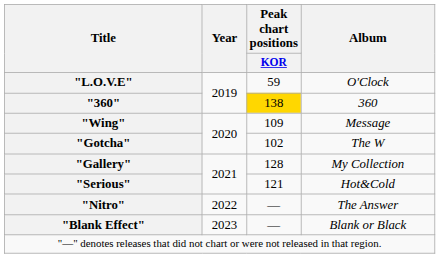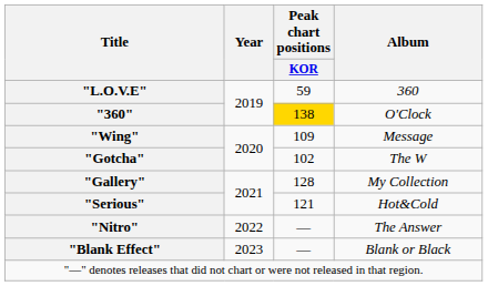 <table class="wikitable plainrowheaders" style="text-align:center">
 <tr>
 <th scope="col" rowspan="2" style="width:15em">Title</th>
 <th scope="col" rowspan="2" style="width:3em">Year</th>
 <th scope="col" colspan="1">Peak chart positions</th>
 <th scope="col" rowspan="2" style="width:10em">Album</th>
 </tr>
 <tr>
 <th scope="col" style="width:3em;font-size:90%"><a href='#'>KOR</a><br></th>
 </tr>
 <tr>
 <th scope="row">"L.O.V.E"</th>
 <td rowspan="2">2019</td>
 <td>59</td>
-<td><em>O'Clock</em></td>
+<td><em>360</em></td>
 </tr>
 <tr>
 <th scope="row">"360"</th>
 <td style="background: gold;">138</td>
-<td><em>360</em></td>
+<td><em>O'Clock</em></td>
 </tr>
 <tr>
 <th scope="row">"Wing"</th>
 <td rowspan="2">2020</td>
 <td>109</td>
 <td><em>Message</em></td>
 </tr>
 <tr>
 <th scope="row">"Gotcha"</th>
 <td>102</td>
 <td><em>The W</em></td>
 </tr>
 <tr>
 <th scope="row">"Gallery"</th>
 <td rowspan="2">2021</td>
 <td>128</td>
 <td><em>My Collection</em></td>
 </tr>
 <tr>
 <th scope="row">"Serious"</th>
 <td>121</td>
 <td><em>Hot&Cold</em></td>
 </tr>
 <tr>
 <th scope="row">"Nitro"</th>
 <td>2022</td>
 <td>—</td>
 <td><em>The Answer</em></td>
 </tr>
 <tr>
 <th scope="row">"Blank Effect"</th>
 <td>2023</td>
 <td>—</td>
 <td><em>Blank or Black</em></td>
 </tr>
 <tr>
 <td colspan="6" style="font-size:85%">"—" denotes releases that did not chart or were not released in that region.</td>
 </tr>
 </table>
